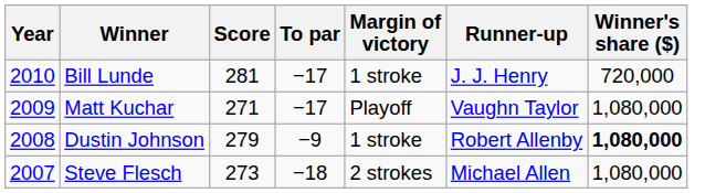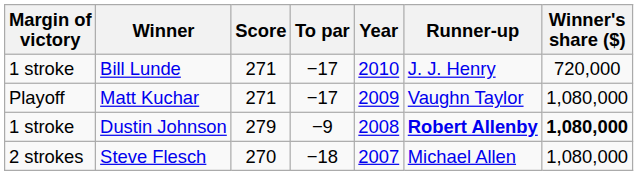 <table class="wikitable" style="font-size: 95%;">
 <tr>
-<th>Year</th>
+<th>Margin of<br>victory</th>
 <th>Winner</th>
 <th>Score</th>
 <th>To par</th>
-<th>Margin of<br>victory</th>
+<th>Year</th>
 <th>Runner-up</th>
 <th>Winner's<br>share ($)</th>
 </tr>
 <tr>
+<td>1 stroke</td>
+<td> <a href='#'>Bill Lunde</a></td>
+<td align=center>271</td>
+<td align=center>−17</td>
 <td><a href='#'>2010</a></td>
-<td> <a href='#'>Bill Lunde</a></td>
-<td align=center>281</td>
-<td align=center>−17</td>
-<td>1 stroke</td>
 <td> <a href='#'>J. J. Henry</a></td>
 <td align=center>720,000</td>
 </tr>
 <tr>
-<td><a href='#'>2009</a></td>
+<td>Playoff</td>
 <td> <a href='#'>Matt Kuchar</a></td>
 <td align=center>271</td>
 <td align=center>−17</td>
-<td>Playoff</td>
+<td><a href='#'>2009</a></td>
 <td> <a href='#'>Vaughn Taylor</a></td>
 <td align=center>1,080,000</td>
 </tr>
 <tr>
-<td><a href='#'>2008</a></td>
+<td>1 stroke</td>
 <td> <a href='#'>Dustin Johnson</a></td>
 <td align=center>279</td>
 <td align=center>−9</td>
-<td>1 stroke</td>
-<td> <a href='#'>Robert Allenby</a></td>
+<td><a href='#'>2008</a></td>
+<td><strong> <a href='#'>Robert Allenby</a></strong></td>
 <td align=center><strong>1,080,000</strong></td>
 </tr>
 <tr>
+<td>2 strokes</td>
+<td> <a href='#'>Steve Flesch</a></td>
+<td align=center>270</td>
+<td align=center>−18</td>
 <td><a href='#'>2007</a></td>
-<td> <a href='#'>Steve Flesch</a></td>
-<td align=center>273</td>
-<td align=center>−18</td>
-<td>2 strokes</td>
 <td> <a href='#'>Michael Allen</a></td>
 <td align=center>1,080,000</td>
 </tr>
 </table>
